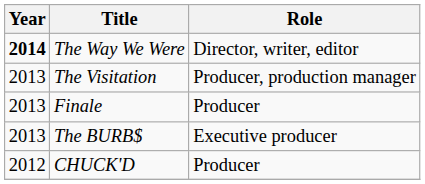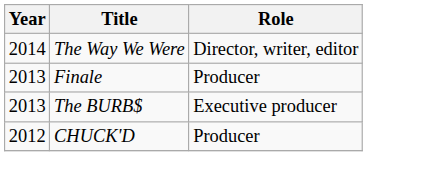 <table class="wikitable sortable">
 <tr>
 <th>Year</th>
 <th>Title</th>
 <th>Role</th>
 </tr>
 <tr>
-<td><strong>2014</strong></td>
+<td>2014</td>
 <td><em>The Way We Were</em></td>
 <td>Director, writer, editor</td>
-</tr>
-<tr>
-<td>2013</td>
-<td><em>The Visitation</em></td>
-<td>Producer, production manager</td>
 </tr>
 <tr>
 <td>2013</td>
 <td><em>Finale</em></td>
 <td>Producer</td>
 </tr>
 <tr>
 <td>2013</td>
 <td><em>The BURB$</em></td>
 <td>Executive producer</td>
 </tr>
 <tr>
 <td>2012</td>
 <td><em>CHUCK'D</em></td>
 <td>Producer</td>
 </tr>
 <tr>
 </tr>
 </table>
